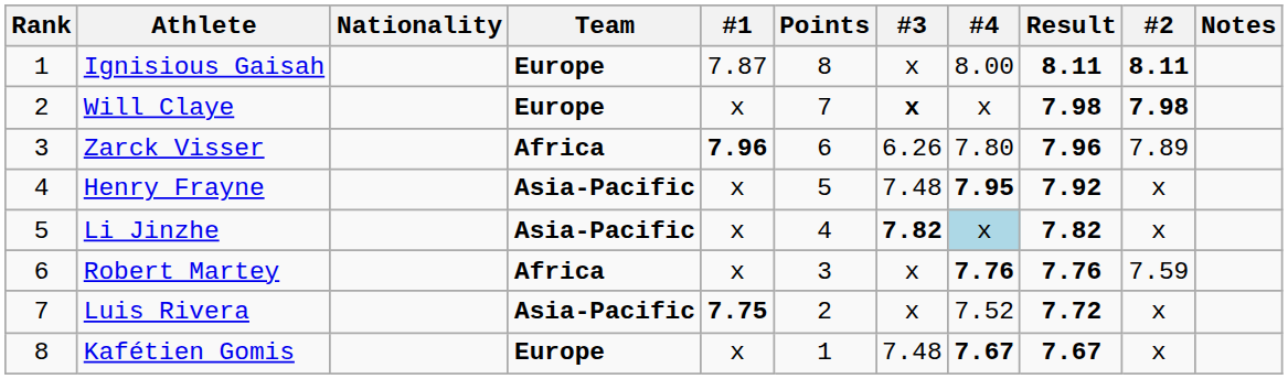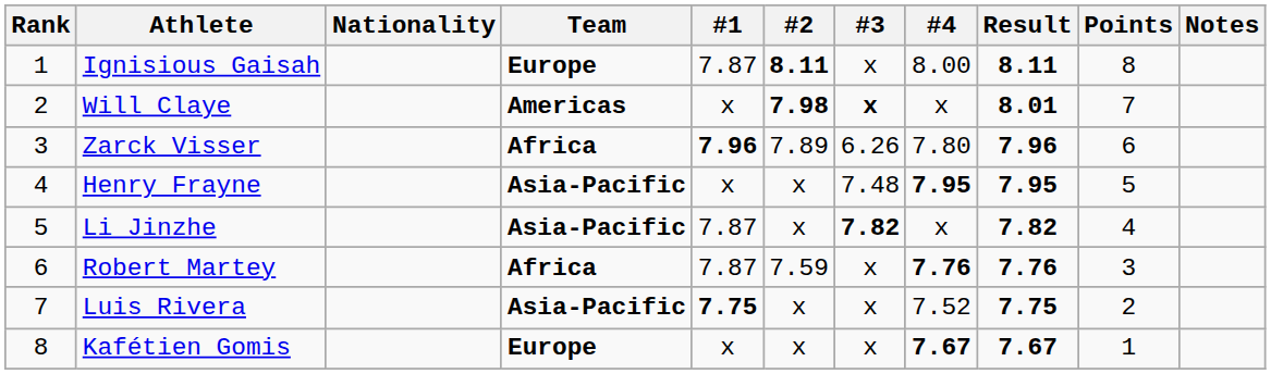 <table class="wikitable sortable" style="text-align:center">
 <tr>
 <th>Rank</th>
 <th>Athlete</th>
 <th>Nationality</th>
 <th>Team</th>
 <th>#1</th>
-<th>Points</th>
+<th>#2</th>
 <th>#3</th>
 <th>#4</th>
 <th>Result</th>
-<th>#2</th>
+<th>Points</th>
 <th>Notes</th>
 </tr>
 <tr>
 <td>1</td>
 <td align="left"><a href='#'>Ignisious Gaisah</a></td>
 <td align=left></td>
 <td align=left><strong>Europe</strong></td>
 <td>7.87</td>
-<td>8</td>
+<td><strong>8.11</strong></td>
 <td>x</td>
 <td>8.00</td>
 <td><strong>8.11</strong></td>
-<td><strong>8.11</strong></td>
+<td>8</td>
 <td></td>
 </tr>
 <tr>
 <td>2</td>
 <td align="left"><a href='#'>Will Claye</a></td>
 <td align=left></td>
-<td align=left><strong>Europe</strong></td>
+<td align=left><strong>Americas</strong></td>
 <td>x</td>
-<td>7</td>
+<td><strong>7.98</strong></td>
 <td><strong>x</strong></td>
 <td>x</td>
-<td><strong>7.98</strong></td>
-<td><strong>7.98</strong></td>
+<td><strong>8.01</strong></td>
+<td>7</td>
 <td></td>
 </tr>
 <tr>
 <td>3</td>
 <td align="left"><a href='#'>Zarck Visser</a></td>
 <td align=left></td>
 <td align=left><strong>Africa</strong></td>
 <td><strong>7.96</strong></td>
-<td>6</td>
+<td>7.89</td>
 <td>6.26</td>
 <td>7.80</td>
 <td><strong>7.96</strong></td>
-<td>7.89</td>
+<td>6</td>
 <td></td>
 </tr>
 <tr>
 <td>4</td>
 <td align="left"><a href='#'>Henry Frayne</a></td>
 <td align=left></td>
 <td align=left><strong>Asia-Pacific</strong></td>
 <td>x</td>
-<td>5</td>
+<td>x</td>
 <td>7.48</td>
 <td><strong>7.95</strong></td>
-<td><strong>7.92</strong></td>
-<td>x</td>
+<td><strong>7.95</strong></td>
+<td>5</td>
 <td></td>
 </tr>
 <tr>
 <td>5</td>
 <td align="left"><a href='#'>Li Jinzhe</a></td>
 <td align=left></td>
 <td align=left><strong>Asia-Pacific</strong></td>
+<td>7.87</td>
 <td>x</td>
-<td>4</td>
-<td><strong>7.82</strong></td>
-<td style="background: lightblue;">x</td>
 <td><strong>7.82</strong></td>
 <td>x</td>
+<td><strong>7.82</strong></td>
+<td>4</td>
 <td></td>
 </tr>
 <tr>
 <td>6</td>
 <td align="left"><a href='#'>Robert Martey</a></td>
 <td align=left></td>
 <td align=left><strong>Africa</strong></td>
-<td>x</td>
-<td>3</td>
+<td>7.87</td>
+<td>7.59</td>
 <td>x</td>
 <td><strong>7.76</strong></td>
 <td><strong>7.76</strong></td>
-<td>7.59</td>
+<td>3</td>
 <td></td>
 </tr>
 <tr>
 <td>7</td>
 <td align="left"><a href='#'>Luis Rivera</a></td>
 <td align=left></td>
 <td align=left><strong>Asia-Pacific</strong></td>
 <td><strong>7.75</strong></td>
-<td>2</td>
+<td>x</td>
 <td>x</td>
 <td>7.52</td>
-<td><strong>7.72</strong></td>
-<td>x</td>
+<td><strong>7.75</strong></td>
+<td>2</td>
 <td></td>
 </tr>
 <tr>
 <td>8</td>
 <td align="left"><a href='#'>Kafétien Gomis</a></td>
 <td align=left></td>
 <td align=left><strong>Europe</strong></td>
 <td>x</td>
-<td>1</td>
-<td>7.48</td>
+<td>x</td>
+<td>x</td>
 <td><strong>7.67</strong></td>
 <td><strong>7.67</strong></td>
-<td>x</td>
+<td>1</td>
 <td></td>
 </tr>
 </table>
